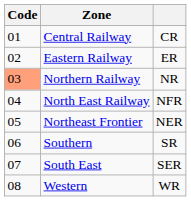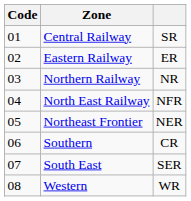 <table class="wikitable"style="text-align:left;"style="font-size: 100%">
 <tr>
 <th>Code</th>
 <th>Zone</th>
 <th></th>
 </tr>
 <tr>
 <td>01</td>
 <td><a href='#'>Central Railway</a></td>
-<td style="text-align:center;">CR</td>
+<td style="text-align:center;">SR</td>
 </tr>
 <tr>
 <td>02</td>
 <td><a href='#'>Eastern Railway</a></td>
 <td style="text-align:center;">ER</td>
 </tr>
 <tr>
-<td style="background: lightsalmon;">03</td>
+<td>03</td>
 <td><a href='#'>Northern Railway</a></td>
 <td style="text-align:center;">NR</td>
 </tr>
 <tr>
 <td>04</td>
 <td><a href='#'>North East Railway</a></td>
 <td style="text-align:center;">NFR</td>
 </tr>
 <tr>
 <td>05</td>
 <td><a href='#'>Northeast Frontier</a></td>
 <td style="text-align:center;">NER</td>
 </tr>
 <tr>
 <td>06</td>
 <td><a href='#'>Southern</a></td>
-<td style="text-align:center;">SR</td>
+<td style="text-align:center;">CR</td>
 </tr>
 <tr>
 <td>07</td>
 <td><a href='#'>South East</a></td>
 <td style="text-align:center;">SER</td>
 </tr>
 <tr>
 <td>08</td>
 <td><a href='#'>Western</a></td>
 <td style="text-align:center;">WR</td>
 </tr>
 </table>
